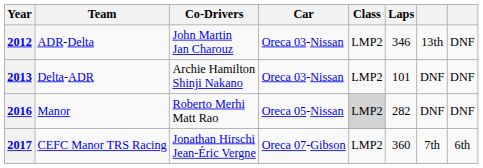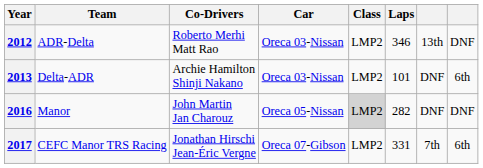 <table class="wikitable" style="text-align:center; font-size:90%">
 <tr>
 <th>Year</th>
 <th>Team</th>
 <th>Co-Drivers</th>
 <th>Car</th>
 <th>Class</th>
 <th>Laps</th>
 <th></th>
 <th></th>
 </tr>
 <tr>
 <th><a href='#'>2012</a></th>
 <td align="left" nowrap> <a href='#'>ADR</a>-<a href='#'>Delta</a></td>
-<td align="left" nowrap> <a href='#'>John Martin</a><br> <a href='#'>Jan Charouz</a></td>
+<td align="left" nowrap> <a href='#'>Roberto Merhi</a><br> Matt Rao</td>
 <td align="left" nowrap><a href='#'>Oreca 03</a>-<a href='#'>Nissan</a></td>
 <td>LMP2</td>
 <td>346</td>
 <td>13th</td>
 <td>DNF</td>
 </tr>
 <tr>
 <th><a href='#'>2013</a></th>
 <td align="left" nowrap> <a href='#'>Delta</a>-<a href='#'>ADR</a></td>
 <td align="left" nowrap> Archie Hamilton<br> <a href='#'>Shinji Nakano</a></td>
 <td align="left" nowrap><a href='#'>Oreca 03</a>-<a href='#'>Nissan</a></td>
 <td>LMP2</td>
 <td>101</td>
 <td>DNF</td>
-<td>DNF</td>
+<td>6th</td>
 </tr>
 <tr>
 <th><a href='#'>2016</a></th>
 <td align="left" nowrap> <a href='#'>Manor</a></td>
-<td align="left" nowrap> <a href='#'>Roberto Merhi</a><br> Matt Rao</td>
+<td align="left" nowrap> <a href='#'>John Martin</a><br> <a href='#'>Jan Charouz</a></td>
 <td align="left" nowrap><a href='#'>Oreca 05</a>-<a href='#'>Nissan</a></td>
 <td style="background: lightgrey;">LMP2</td>
 <td>282</td>
 <td>DNF</td>
 <td>DNF</td>
 </tr>
 <tr>
 <th><a href='#'>2017</a></th>
 <td align="left" nowrap> <a href='#'>CEFC Manor TRS Racing</a></td>
 <td align="left" nowrap> <a href='#'>Jonathan Hirschi</a><br> <a href='#'>Jean-Éric Vergne</a></td>
 <td align="left" nowrap><a href='#'>Oreca 07</a>-<a href='#'>Gibson</a></td>
 <td>LMP2</td>
-<td>360</td>
+<td>331</td>
 <td>7th</td>
 <td>6th</td>
 </tr>
 </table>
